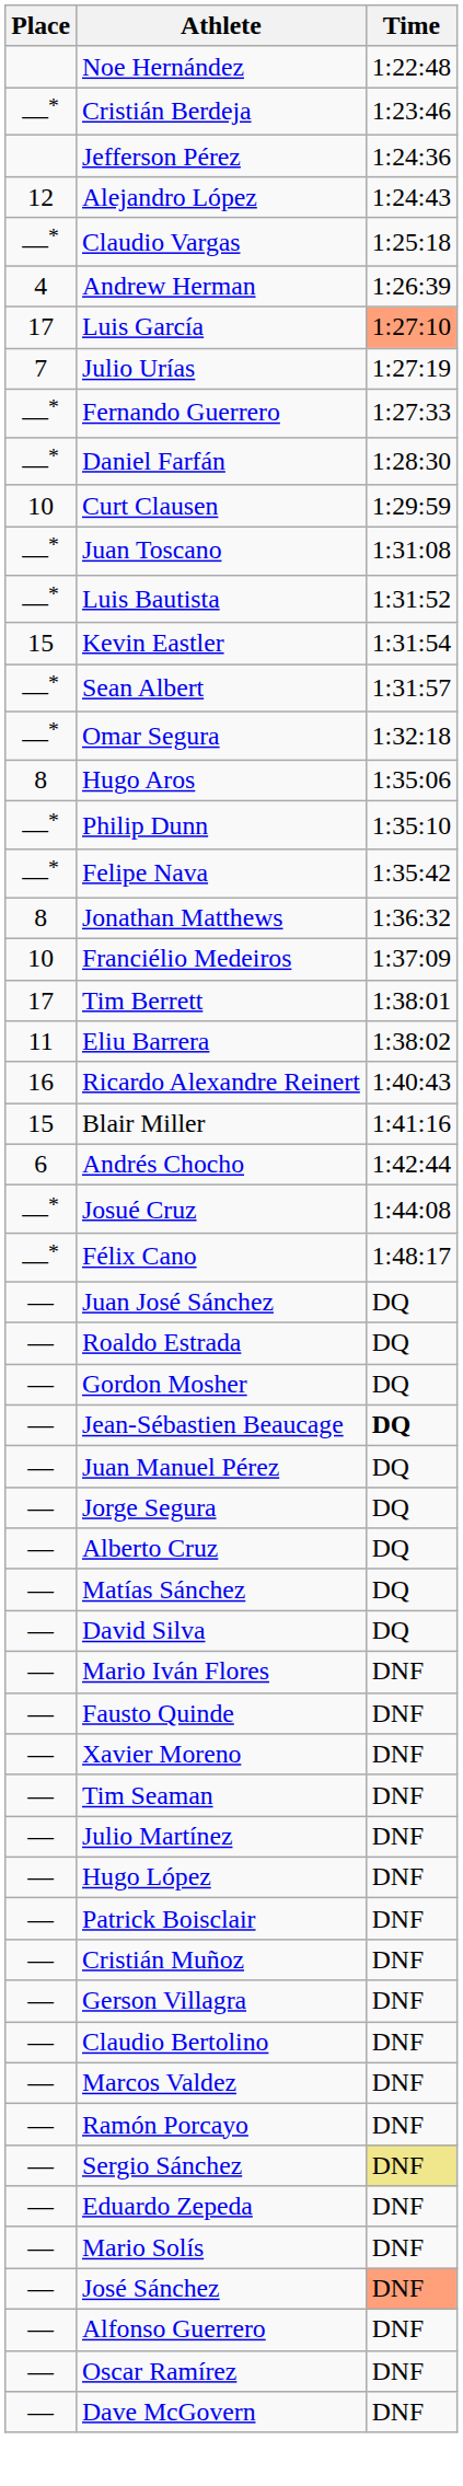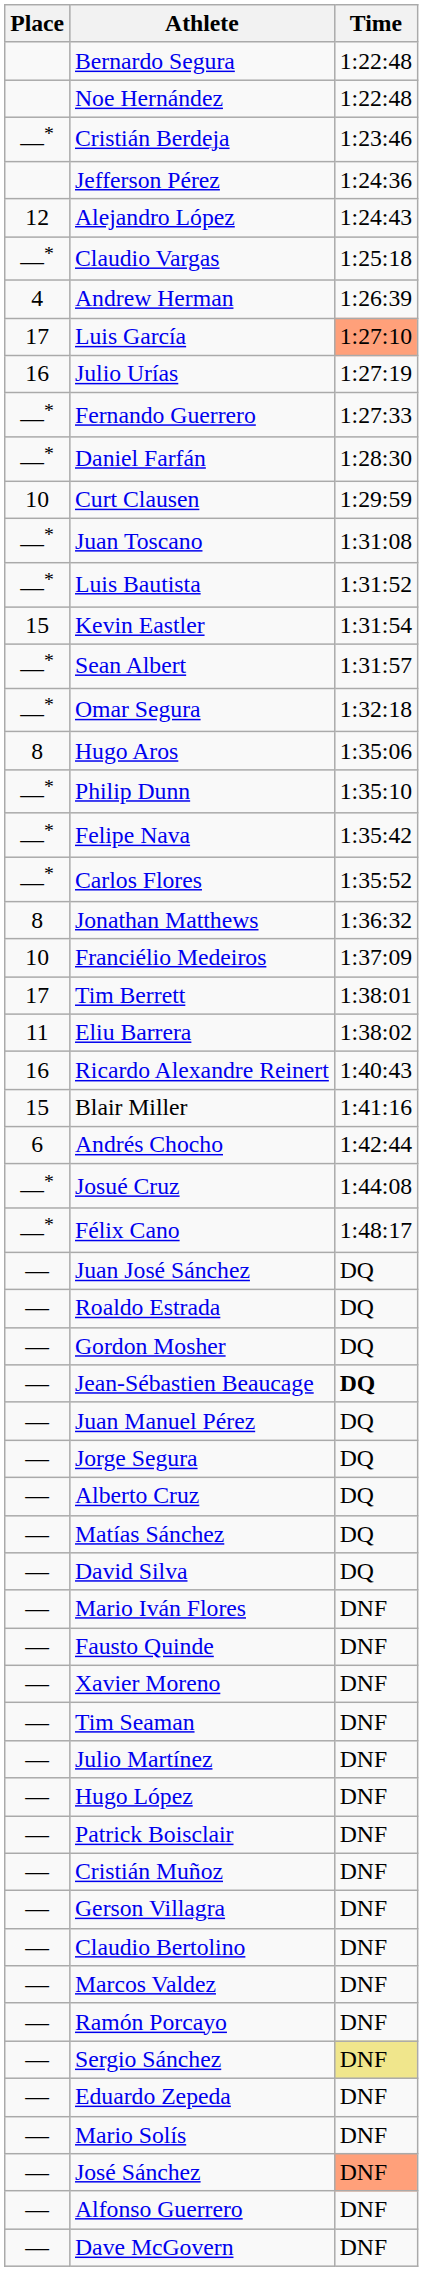 <table class=wikitable>
 <tr>
 <th>Place</th>
 <th>Athlete</th>
 <th>Time</th>
+</tr>
+<tr>
+<td align=center></td>
+<td><a href='#'>Bernardo Segura</a> </td>
+<td>1:22:48</td>
 </tr>
 <tr>
 <td align=center></td>
 <td><a href='#'>Noe Hernández</a> </td>
 <td>1:22:48</td>
 </tr>
 <tr>
 <td align=center>—<sup>*</sup></td>
 <td><a href='#'>Cristián Berdeja</a> </td>
 <td>1:23:46</td>
 </tr>
 <tr>
 <td align=center></td>
 <td><a href='#'>Jefferson Pérez</a> </td>
 <td>1:24:36</td>
 </tr>
 <tr>
 <td align=center>12</td>
 <td><a href='#'>Alejandro López</a> </td>
 <td>1:24:43</td>
 </tr>
 <tr>
 <td align=center>—<sup>*</sup></td>
 <td><a href='#'>Claudio Vargas</a> </td>
 <td>1:25:18</td>
 </tr>
 <tr>
 <td align=center>4</td>
 <td><a href='#'>Andrew Herman</a> </td>
 <td>1:26:39</td>
 </tr>
 <tr>
 <td align=center>17</td>
 <td><a href='#'>Luis García</a> </td>
 <td style="background: lightsalmon;">1:27:10</td>
 </tr>
 <tr>
-<td align=center>7</td>
+<td align=center>16</td>
 <td><a href='#'>Julio Urías</a> </td>
 <td>1:27:19</td>
 </tr>
 <tr>
 <td align=center>—<sup>*</sup></td>
 <td><a href='#'>Fernando Guerrero</a> </td>
 <td>1:27:33</td>
 </tr>
 <tr>
 <td align=center>—<sup>*</sup></td>
 <td><a href='#'>Daniel Farfán</a> </td>
 <td>1:28:30</td>
 </tr>
 <tr>
 <td align=center>10</td>
 <td><a href='#'>Curt Clausen</a> </td>
 <td>1:29:59</td>
 </tr>
 <tr>
 <td align=center>—<sup>*</sup></td>
 <td><a href='#'>Juan Toscano</a> </td>
 <td>1:31:08</td>
 </tr>
 <tr>
 <td align=center>—<sup>*</sup></td>
 <td><a href='#'>Luis Bautista</a> </td>
 <td>1:31:52</td>
 </tr>
 <tr>
 <td align=center>15</td>
 <td><a href='#'>Kevin Eastler</a> </td>
 <td>1:31:54</td>
 </tr>
 <tr>
 <td align=center>—<sup>*</sup></td>
 <td><a href='#'>Sean Albert</a> </td>
 <td>1:31:57</td>
 </tr>
 <tr>
 <td align=center>—<sup>*</sup></td>
 <td><a href='#'>Omar Segura</a> </td>
 <td>1:32:18</td>
 </tr>
 <tr>
 <td align=center>8</td>
 <td><a href='#'>Hugo Aros</a> </td>
 <td>1:35:06</td>
 </tr>
 <tr>
 <td align=center>—<sup>*</sup></td>
 <td><a href='#'>Philip Dunn</a> </td>
 <td>1:35:10</td>
 </tr>
 <tr>
 <td align=center>—<sup>*</sup></td>
 <td><a href='#'>Felipe Nava</a> </td>
 <td>1:35:42</td>
+</tr>
+<tr>
+<td align=center>—<sup>*</sup></td>
+<td><a href='#'>Carlos Flores</a> </td>
+<td>1:35:52</td>
 </tr>
 <tr>
 <td align=center>8</td>
 <td><a href='#'>Jonathan Matthews</a> </td>
 <td>1:36:32</td>
 </tr>
 <tr>
 <td align=center>10</td>
 <td><a href='#'>Franciélio Medeiros</a> </td>
 <td>1:37:09</td>
 </tr>
 <tr>
 <td align=center>17</td>
 <td><a href='#'>Tim Berrett</a> </td>
 <td>1:38:01</td>
 </tr>
 <tr>
 <td align=center>11</td>
 <td><a href='#'>Eliu Barrera</a> </td>
 <td>1:38:02</td>
 </tr>
 <tr>
 <td align=center>16</td>
 <td><a href='#'>Ricardo Alexandre Reinert</a> </td>
 <td>1:40:43</td>
 </tr>
 <tr>
 <td align=center>15</td>
 <td>Blair Miller </td>
 <td>1:41:16</td>
 </tr>
 <tr>
 <td align=center>6</td>
 <td><a href='#'>Andrés Chocho</a> </td>
 <td>1:42:44</td>
 </tr>
 <tr>
 <td align=center>—<sup>*</sup></td>
 <td><a href='#'>Josué Cruz</a> </td>
 <td>1:44:08</td>
 </tr>
 <tr>
 <td align=center>—<sup>*</sup></td>
 <td><a href='#'>Félix Cano</a> </td>
 <td>1:48:17</td>
 </tr>
 <tr>
 <td align=center>—</td>
 <td><a href='#'>Juan José Sánchez</a> </td>
 <td>DQ</td>
 </tr>
 <tr>
 <td align=center>—</td>
 <td><a href='#'>Roaldo Estrada</a> </td>
 <td>DQ</td>
 </tr>
 <tr>
 <td align=center>—</td>
 <td><a href='#'>Gordon Mosher</a> </td>
 <td>DQ</td>
 </tr>
 <tr>
 <td align=center>—</td>
 <td><a href='#'>Jean-Sébastien Beaucage</a> </td>
 <td><strong>DQ</strong></td>
 </tr>
 <tr>
 <td align=center>—</td>
 <td><a href='#'>Juan Manuel Pérez</a> </td>
 <td>DQ</td>
 </tr>
 <tr>
 <td align=center>—</td>
 <td><a href='#'>Jorge Segura</a> </td>
 <td>DQ</td>
 </tr>
 <tr>
 <td align=center>—</td>
 <td><a href='#'>Alberto Cruz</a> </td>
 <td>DQ</td>
 </tr>
 <tr>
 <td align=center>—</td>
 <td><a href='#'>Matías Sánchez</a> </td>
 <td>DQ</td>
 </tr>
 <tr>
 <td align=center>—</td>
 <td><a href='#'>David Silva</a> </td>
 <td>DQ</td>
 </tr>
 <tr>
 <td align=center>—</td>
 <td><a href='#'>Mario Iván Flores</a> </td>
 <td>DNF</td>
 </tr>
 <tr>
 <td align=center>—</td>
 <td><a href='#'>Fausto Quinde</a> </td>
 <td>DNF</td>
 </tr>
 <tr>
 <td align=center>—</td>
 <td><a href='#'>Xavier Moreno</a> </td>
 <td>DNF</td>
 </tr>
 <tr>
 <td align=center>—</td>
 <td><a href='#'>Tim Seaman</a> </td>
 <td>DNF</td>
 </tr>
 <tr>
 <td align=center>—</td>
 <td><a href='#'>Julio Martínez</a> </td>
 <td>DNF</td>
 </tr>
 <tr>
 <td align=center>—</td>
 <td><a href='#'>Hugo López</a> </td>
 <td>DNF</td>
 </tr>
 <tr>
 <td align=center>—</td>
 <td><a href='#'>Patrick Boisclair</a> </td>
 <td>DNF</td>
 </tr>
 <tr>
 <td align=center>—</td>
 <td><a href='#'>Cristián Muñoz</a> </td>
 <td>DNF</td>
 </tr>
 <tr>
 <td align=center>—</td>
 <td><a href='#'>Gerson Villagra</a> </td>
 <td>DNF</td>
 </tr>
 <tr>
 <td align=center>—</td>
 <td><a href='#'>Claudio Bertolino</a> </td>
 <td>DNF</td>
 </tr>
 <tr>
 <td align=center>—</td>
 <td><a href='#'>Marcos Valdez</a> </td>
 <td>DNF</td>
 </tr>
 <tr>
 <td align=center>—</td>
 <td><a href='#'>Ramón Porcayo</a> </td>
 <td>DNF</td>
 </tr>
 <tr>
 <td align=center>—</td>
 <td><a href='#'>Sergio Sánchez</a> </td>
 <td style="background: khaki;">DNF</td>
 </tr>
 <tr>
 <td align=center>—</td>
 <td><a href='#'>Eduardo Zepeda</a> </td>
 <td>DNF</td>
 </tr>
 <tr>
 <td align=center>—</td>
 <td><a href='#'>Mario Solís</a> </td>
 <td>DNF</td>
 </tr>
 <tr>
 <td align=center>—</td>
 <td><a href='#'>José Sánchez</a> </td>
 <td style="background: lightsalmon;">DNF</td>
 </tr>
 <tr>
 <td align=center>—</td>
 <td><a href='#'>Alfonso Guerrero</a> </td>
 <td>DNF</td>
 </tr>
 <tr>
 <td align=center>—</td>
-<td><a href='#'>Oscar Ramírez</a> </td>
-<td>DNF</td>
-</tr>
-<tr>
-<td align=center>—</td>
 <td><a href='#'>Dave McGovern</a> </td>
 <td>DNF</td>
 </tr>
 </table>
